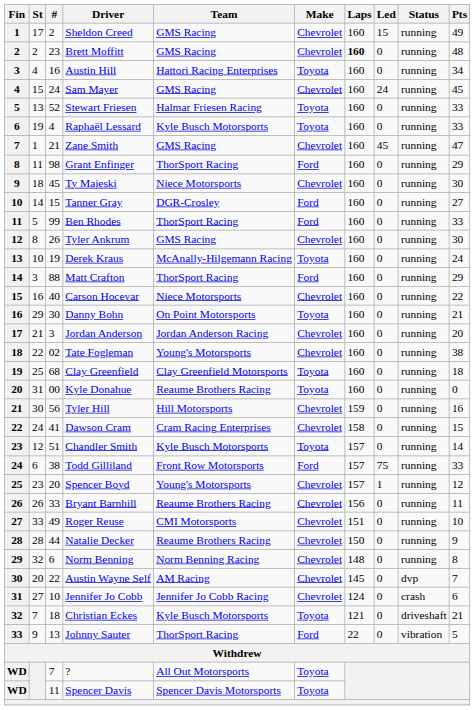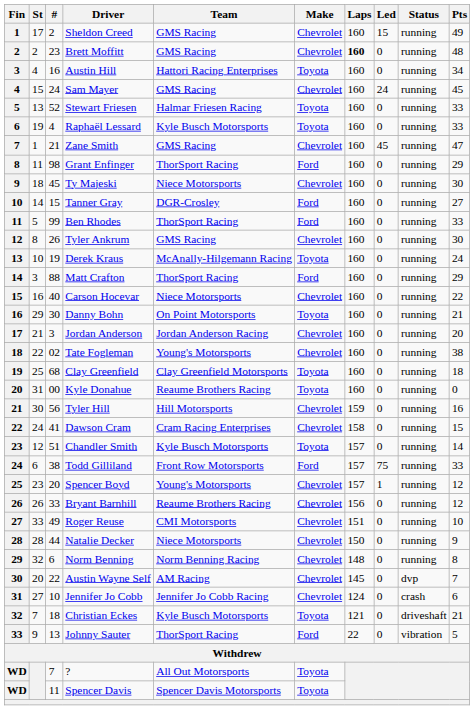 <table class="wikitable" style="font-size:95%">
 <tr>
 <th>Fin</th>
 <th>St</th>
 <th>#</th>
 <th>Driver</th>
 <th>Team</th>
 <th>Make</th>
 <th>Laps</th>
 <th>Led</th>
 <th>Status</th>
 <th>Pts</th>
 </tr>
 <tr>
 <th>1</th>
 <td>17</td>
 <td>2</td>
 <td><a href='#'>Sheldon Creed</a></td>
 <td><a href='#'>GMS Racing</a></td>
 <td><a href='#'>Chevrolet</a></td>
 <td>160</td>
 <td>15</td>
 <td>running</td>
 <td>49</td>
 </tr>
 <tr>
 <th>2</th>
 <td>2</td>
 <td>23</td>
 <td><a href='#'>Brett Moffitt</a></td>
 <td><a href='#'>GMS Racing</a></td>
 <td><a href='#'>Chevrolet</a></td>
 <td><strong>160</strong></td>
 <td>0</td>
 <td>running</td>
 <td>48</td>
 </tr>
 <tr>
 <th>3</th>
 <td>4</td>
 <td>16</td>
 <td><a href='#'>Austin Hill</a></td>
 <td><a href='#'>Hattori Racing Enterprises</a></td>
 <td><a href='#'>Toyota</a></td>
 <td>160</td>
 <td>0</td>
 <td>running</td>
 <td>34</td>
 </tr>
 <tr>
 <th>4</th>
 <td>15</td>
 <td>24</td>
 <td><a href='#'>Sam Mayer</a></td>
 <td><a href='#'>GMS Racing</a></td>
 <td><a href='#'>Chevrolet</a></td>
 <td>160</td>
 <td>24</td>
 <td>running</td>
 <td>45</td>
 </tr>
 <tr>
 <th>5</th>
 <td>13</td>
 <td>52</td>
 <td><a href='#'>Stewart Friesen</a></td>
 <td><a href='#'>Halmar Friesen Racing</a></td>
 <td><a href='#'>Toyota</a></td>
 <td>160</td>
 <td>0</td>
 <td>running</td>
 <td>33</td>
 </tr>
 <tr>
 <th>6</th>
 <td>19</td>
 <td>4</td>
 <td><a href='#'>Raphaël Lessard</a></td>
 <td><a href='#'>Kyle Busch Motorsports</a></td>
 <td><a href='#'>Toyota</a></td>
 <td>160</td>
 <td>0</td>
 <td>running</td>
 <td>33</td>
 </tr>
 <tr>
 <th>7</th>
 <td>1</td>
 <td>21</td>
 <td><a href='#'>Zane Smith</a></td>
 <td><a href='#'>GMS Racing</a></td>
 <td><a href='#'>Chevrolet</a></td>
 <td>160</td>
 <td>45</td>
 <td>running</td>
 <td>47</td>
 </tr>
 <tr>
 <th>8</th>
 <td>11</td>
 <td>98</td>
 <td><a href='#'>Grant Enfinger</a></td>
 <td><a href='#'>ThorSport Racing</a></td>
 <td><a href='#'>Ford</a></td>
 <td>160</td>
 <td>0</td>
 <td>running</td>
 <td>29</td>
 </tr>
 <tr>
 <th>9</th>
 <td>18</td>
 <td>45</td>
 <td><a href='#'>Ty Majeski</a></td>
 <td><a href='#'>Niece Motorsports</a></td>
 <td><a href='#'>Chevrolet</a></td>
 <td>160</td>
 <td>0</td>
 <td>running</td>
 <td>30</td>
 </tr>
 <tr>
 <th>10</th>
 <td>14</td>
 <td>15</td>
 <td><a href='#'>Tanner Gray</a></td>
 <td><a href='#'>DGR-Crosley</a></td>
 <td><a href='#'>Ford</a></td>
 <td>160</td>
 <td>0</td>
 <td>running</td>
 <td>27</td>
 </tr>
 <tr>
 <th>11</th>
 <td>5</td>
 <td>99</td>
 <td><a href='#'>Ben Rhodes</a></td>
 <td><a href='#'>ThorSport Racing</a></td>
 <td><a href='#'>Ford</a></td>
 <td>160</td>
 <td>0</td>
 <td>running</td>
 <td>33</td>
 </tr>
 <tr>
 <th>12</th>
 <td>8</td>
 <td>26</td>
 <td><a href='#'>Tyler Ankrum</a></td>
 <td><a href='#'>GMS Racing</a></td>
 <td><a href='#'>Chevrolet</a></td>
 <td>160</td>
 <td>0</td>
 <td>running</td>
 <td>30</td>
 </tr>
 <tr>
 <th>13</th>
 <td>10</td>
 <td>19</td>
 <td><a href='#'>Derek Kraus</a></td>
 <td><a href='#'>McAnally-Hilgemann Racing</a></td>
 <td><a href='#'>Toyota</a></td>
 <td>160</td>
 <td>0</td>
 <td>running</td>
 <td>24</td>
 </tr>
 <tr>
 <th>14</th>
 <td>3</td>
 <td>88</td>
 <td><a href='#'>Matt Crafton</a></td>
 <td><a href='#'>ThorSport Racing</a></td>
 <td><a href='#'>Ford</a></td>
 <td>160</td>
 <td>0</td>
 <td>running</td>
 <td>29</td>
 </tr>
 <tr>
 <th>15</th>
 <td>16</td>
 <td>40</td>
 <td><a href='#'>Carson Hocevar</a></td>
 <td><a href='#'>Niece Motorsports</a></td>
 <td><a href='#'>Chevrolet</a></td>
 <td>160</td>
 <td>0</td>
 <td>running</td>
 <td>22</td>
 </tr>
 <tr>
 <th>16</th>
 <td>29</td>
 <td>30</td>
 <td><a href='#'>Danny Bohn</a></td>
 <td><a href='#'>On Point Motorsports</a></td>
 <td><a href='#'>Toyota</a></td>
 <td>160</td>
 <td>0</td>
 <td>running</td>
 <td>21</td>
 </tr>
 <tr>
 <th>17</th>
 <td>21</td>
 <td>3</td>
 <td><a href='#'>Jordan Anderson</a></td>
 <td><a href='#'>Jordan Anderson Racing</a></td>
 <td><a href='#'>Chevrolet</a></td>
 <td>160</td>
 <td>0</td>
 <td>running</td>
 <td>20</td>
 </tr>
 <tr>
 <th>18</th>
 <td>22</td>
 <td>02</td>
 <td><a href='#'>Tate Fogleman</a></td>
 <td><a href='#'>Young's Motorsports</a></td>
 <td><a href='#'>Chevrolet</a></td>
 <td>160</td>
 <td>0</td>
 <td>running</td>
 <td>38</td>
 </tr>
 <tr>
 <th>19</th>
 <td>25</td>
 <td>68</td>
 <td><a href='#'>Clay Greenfield</a></td>
 <td><a href='#'>Clay Greenfield Motorsports</a></td>
 <td><a href='#'>Toyota</a></td>
 <td>160</td>
 <td>0</td>
 <td>running</td>
 <td>18</td>
 </tr>
 <tr>
 <th>20</th>
 <td>31</td>
 <td>00</td>
 <td><a href='#'>Kyle Donahue</a></td>
 <td><a href='#'>Reaume Brothers Racing</a></td>
 <td><a href='#'>Toyota</a></td>
 <td>160</td>
 <td>0</td>
 <td>running</td>
 <td>0</td>
 </tr>
 <tr>
 <th>21</th>
 <td>30</td>
 <td>56</td>
 <td><a href='#'>Tyler Hill</a></td>
 <td><a href='#'>Hill Motorsports</a></td>
 <td><a href='#'>Chevrolet</a></td>
 <td>159</td>
 <td>0</td>
 <td>running</td>
 <td>16</td>
 </tr>
 <tr>
 <th>22</th>
 <td>24</td>
 <td>41</td>
 <td><a href='#'>Dawson Cram</a></td>
 <td><a href='#'>Cram Racing Enterprises</a></td>
 <td><a href='#'>Chevrolet</a></td>
 <td>158</td>
 <td>0</td>
 <td>running</td>
 <td>15</td>
 </tr>
 <tr>
 <th>23</th>
 <td>12</td>
 <td>51</td>
 <td><a href='#'>Chandler Smith</a></td>
 <td><a href='#'>Kyle Busch Motorsports</a></td>
 <td><a href='#'>Toyota</a></td>
 <td>157</td>
 <td>0</td>
 <td>running</td>
 <td>14</td>
 </tr>
 <tr>
 <th>24</th>
 <td>6</td>
 <td>38</td>
 <td><a href='#'>Todd Gilliland</a></td>
 <td><a href='#'>Front Row Motorsports</a></td>
 <td><a href='#'>Ford</a></td>
 <td>157</td>
 <td>75</td>
 <td>running</td>
 <td>33</td>
 </tr>
 <tr>
 <th>25</th>
 <td>23</td>
 <td>20</td>
 <td><a href='#'>Spencer Boyd</a></td>
 <td><a href='#'>Young's Motorsports</a></td>
 <td><a href='#'>Chevrolet</a></td>
 <td>157</td>
 <td>1</td>
 <td>running</td>
 <td>12</td>
 </tr>
 <tr>
 <th>26</th>
 <td>26</td>
 <td>33</td>
 <td><a href='#'>Bryant Barnhill</a></td>
 <td><a href='#'>Reaume Brothers Racing</a></td>
 <td><a href='#'>Chevrolet</a></td>
 <td>156</td>
 <td>0</td>
 <td>running</td>
-<td>11</td>
+<td>12</td>
 </tr>
 <tr>
 <th>27</th>
 <td>33</td>
 <td>49</td>
 <td><a href='#'>Roger Reuse</a></td>
 <td><a href='#'>CMI Motorsports</a></td>
 <td><a href='#'>Chevrolet</a></td>
 <td>151</td>
 <td>0</td>
 <td>running</td>
 <td>10</td>
 </tr>
 <tr>
 <th>28</th>
 <td>28</td>
 <td>44</td>
 <td><a href='#'>Natalie Decker</a></td>
-<td><a href='#'>Reaume Brothers Racing</a></td>
+<td><a href='#'>Niece Motorsports</a></td>
 <td><a href='#'>Chevrolet</a></td>
 <td>150</td>
 <td>0</td>
 <td>running</td>
 <td>9</td>
 </tr>
 <tr>
 <th>29</th>
 <td>32</td>
 <td>6</td>
 <td><a href='#'>Norm Benning</a></td>
 <td><a href='#'>Norm Benning Racing</a></td>
 <td><a href='#'>Chevrolet</a></td>
 <td>148</td>
 <td>0</td>
 <td>running</td>
 <td>8</td>
 </tr>
 <tr>
 <th>30</th>
 <td>20</td>
 <td>22</td>
 <td><a href='#'>Austin Wayne Self</a></td>
 <td><a href='#'>AM Racing</a></td>
 <td><a href='#'>Chevrolet</a></td>
 <td>145</td>
 <td>0</td>
 <td>dvp</td>
 <td>7</td>
 </tr>
 <tr>
 <th>31</th>
 <td>27</td>
 <td>10</td>
 <td><a href='#'>Jennifer Jo Cobb</a></td>
 <td><a href='#'>Jennifer Jo Cobb Racing</a></td>
 <td><a href='#'>Chevrolet</a></td>
 <td>124</td>
 <td>0</td>
 <td>crash</td>
 <td>6</td>
 </tr>
 <tr>
 <th>32</th>
 <td>7</td>
 <td>18</td>
 <td><a href='#'>Christian Eckes</a></td>
 <td><a href='#'>Kyle Busch Motorsports</a></td>
 <td><a href='#'>Toyota</a></td>
 <td>121</td>
 <td>0</td>
 <td>driveshaft</td>
 <td>21</td>
 </tr>
 <tr>
 <th>33</th>
 <td>9</td>
 <td>13</td>
 <td><a href='#'>Johnny Sauter</a></td>
 <td><a href='#'>ThorSport Racing</a></td>
 <td><a href='#'>Ford</a></td>
 <td>22</td>
 <td>0</td>
 <td>vibration</td>
 <td>5</td>
 </tr>
 <tr>
 <th colspan="10">Withdrew</th>
 </tr>
 <tr>
 <th>WD</th>
 <th rowspan="2"></th>
 <td>7</td>
 <td>?</td>
 <td><a href='#'>All Out Motorsports</a></td>
 <td><a href='#'>Toyota</a></td>
 <th colspan="4" rowspan="2"></th>
 </tr>
 <tr>
 <th>WD</th>
 <td>11</td>
 <td><a href='#'>Spencer Davis</a></td>
 <td><a href='#'>Spencer Davis Motorsports</a></td>
 <td><a href='#'>Toyota</a></td>
 </tr>
 <tr>
 <th colspan="10"></th>
 </tr>
 </table>
